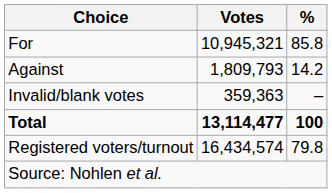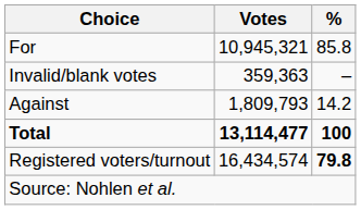 <table class=wikitable style=text-align:right>
 <tr>
 <th>Choice</th>
 <th>Votes</th>
 <th>%</th>
 </tr>
 <tr>
 <td align=left>For</td>
 <td>10,945,321</td>
 <td>85.8</td>
 </tr>
 <tr>
+<td align=left>Invalid/blank votes</td>
+<td>359,363</td>
+<td>–</td>
+</tr>
+<tr>
 <td align=left>Against</td>
 <td>1,809,793</td>
 <td>14.2</td>
-</tr>
-<tr>
-<td align=left>Invalid/blank votes</td>
-<td>359,363</td>
-<td>–</td>
 </tr>
 <tr>
 <td align=left><strong>Total</strong></td>
 <td><strong>13,114,477</strong></td>
 <td><strong>100</strong></td>
 </tr>
 <tr>
 <td align=left>Registered voters/turnout</td>
 <td>16,434,574</td>
-<td>79.8</td>
+<td><strong>79.8</strong></td>
 </tr>
 <tr>
 <td colspan=3 align=left>Source: Nohlen <em>et al.</em></td>
 </tr>
 </table>
